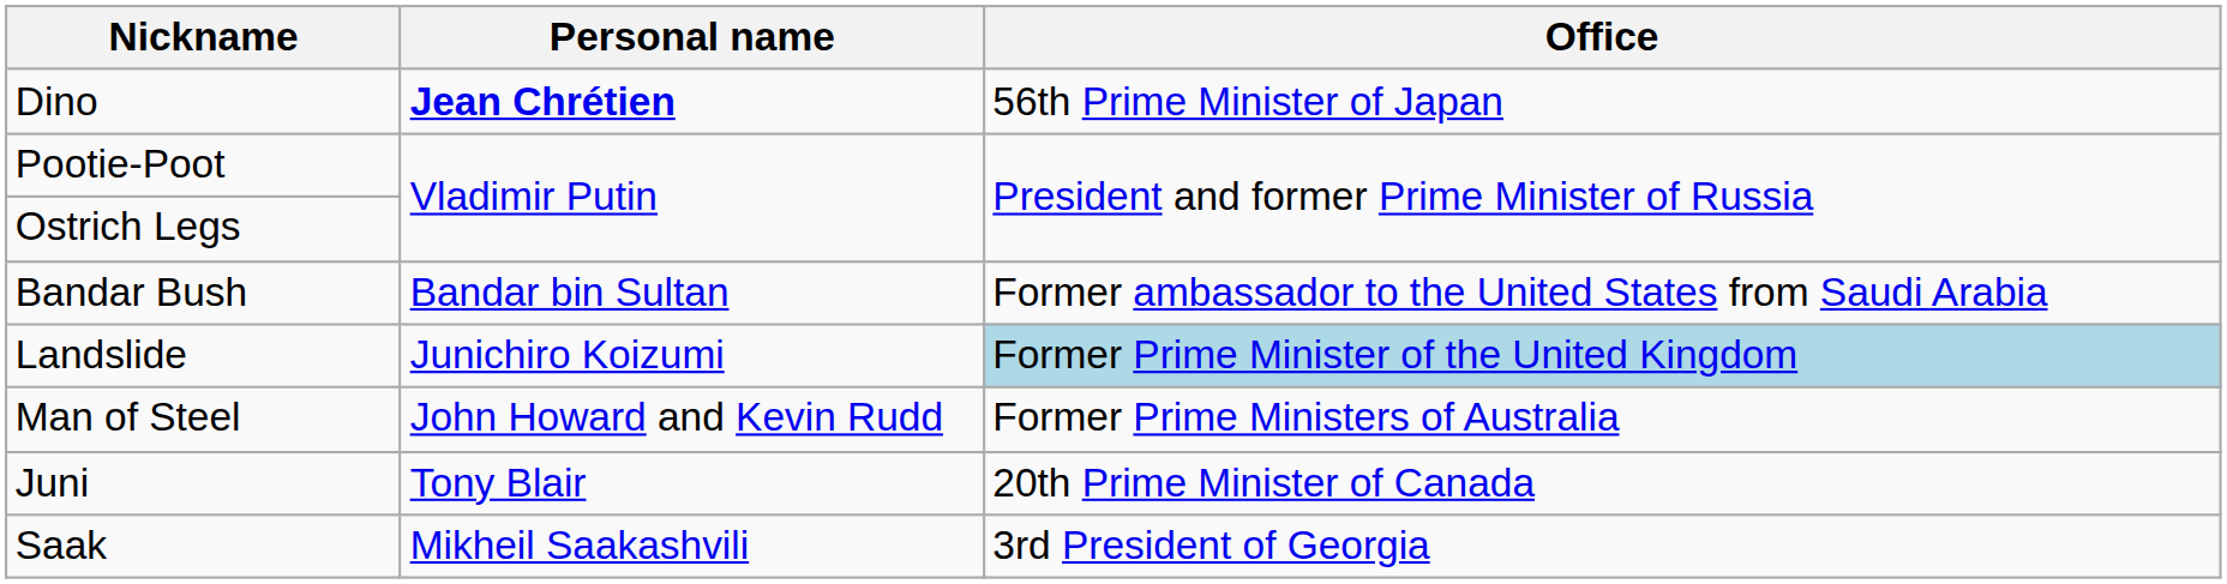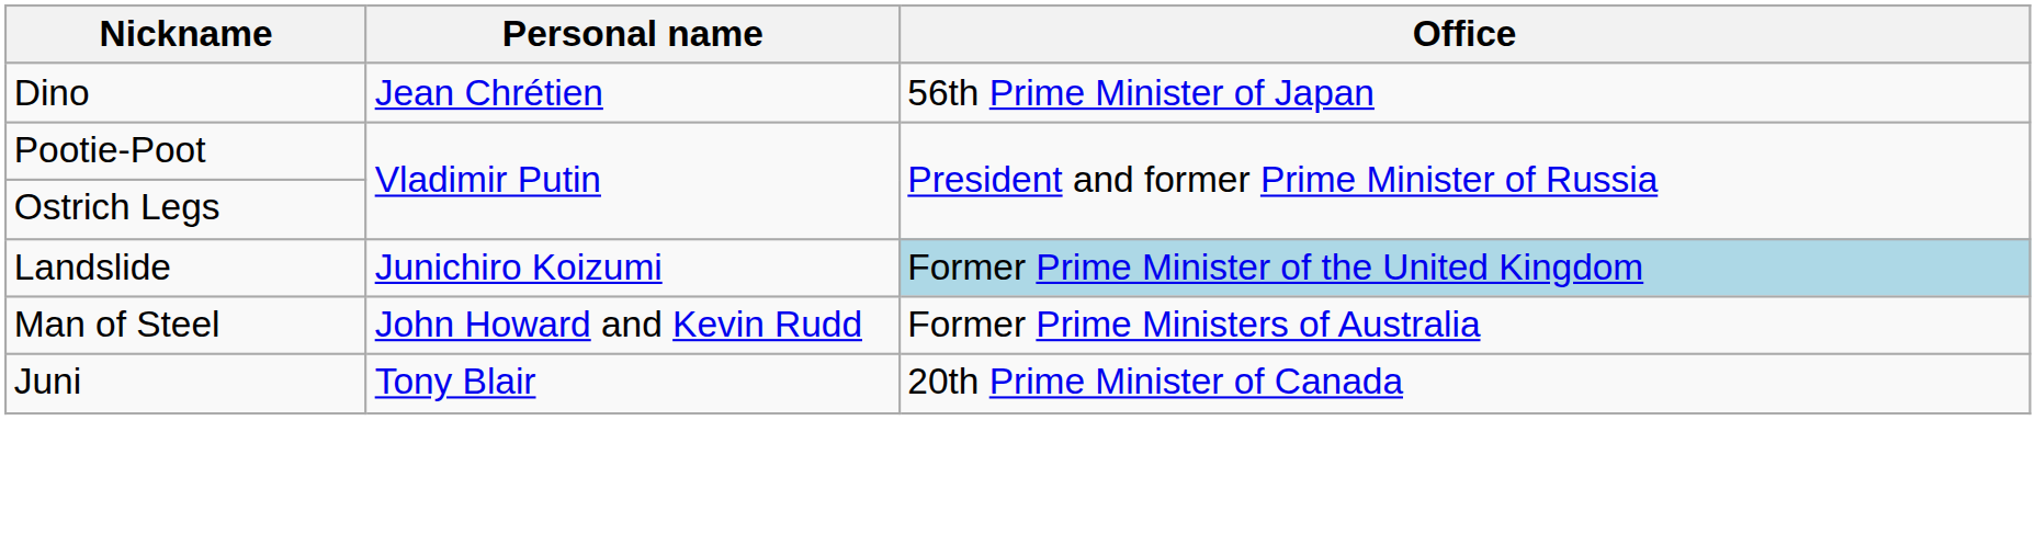 <table class="wikitable" style="width:100%;">
 <tr>
 <th style="width:150px">Nickname</th>
 <th style="width:225px">Personal name</th>
 <th>Office</th>
 </tr>
 <tr>
 <td>Dino</td>
-<td><strong><a href='#'>Jean Chrétien</a></strong></td>
+<td><a href='#'>Jean Chrétien</a></td>
 <td>56th <a href='#'>Prime Minister of Japan</a></td>
 </tr>
 <tr>
 <td>Pootie-Poot</td>
 <td rowspan="2"><a href='#'>Vladimir Putin</a></td>
 <td rowspan="2"><a href='#'>President</a> and former <a href='#'>Prime Minister of Russia</a></td>
 </tr>
 <tr>
 <td>Ostrich Legs</td>
-</tr>
-<tr>
-<td>Bandar Bush</td>
-<td><a href='#'>Bandar bin Sultan</a></td>
-<td>Former <a href='#'>ambassador to the United States</a> from <a href='#'>Saudi Arabia</a></td>
 </tr>
 <tr>
 <td>Landslide</td>
 <td><a href='#'>Junichiro Koizumi</a></td>
 <td style="background: lightblue;">Former <a href='#'>Prime Minister of the United Kingdom</a></td>
 </tr>
 <tr>
 <td>Man of Steel</td>
 <td><a href='#'>John Howard</a> and <a href='#'>Kevin Rudd</a></td>
 <td>Former <a href='#'>Prime Ministers of Australia</a></td>
 </tr>
 <tr>
 <td>Juni</td>
 <td><a href='#'>Tony Blair</a></td>
 <td>20th <a href='#'>Prime Minister of Canada</a></td>
 </tr>
-<tr>
-<td>Saak</td>
-<td><a href='#'>Mikheil Saakashvili</a></td>
-<td>3rd <a href='#'>President of Georgia</a></td>
-</tr>
 </table>
